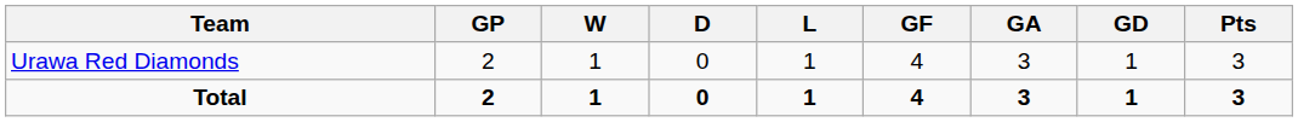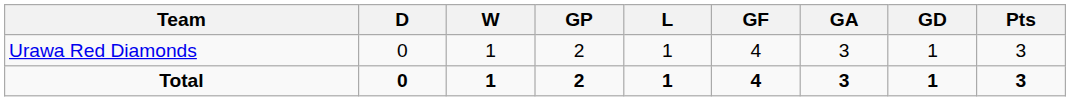 <table width=70% class="wikitable" style="text-align:center">
 <tr>
 <th width=20%>Team</th>
+<th width=5%>D</th>
+<th width=5%>W</th>
 <th width=5%>GP</th>
-<th width=5%>W</th>
-<th width=5%>D</th>
 <th width=5%>L</th>
 <th width=5%>GF</th>
 <th width=5%>GA</th>
 <th width=5%>GD</th>
 <th width=5%>Pts</th>
 </tr>
 <tr>
 <td align=left> <a href='#'>Urawa Red Diamonds</a></td>
+<td>0</td>
+<td>1</td>
 <td>2</td>
-<td>1</td>
-<td>0</td>
 <td>1</td>
 <td>4</td>
 <td>3</td>
 <td>1</td>
 <td>3</td>
 </tr>
 <tr style="font-weight:bold">
 <td>Total</td>
+<td>0</td>
+<td>1</td>
 <td>2</td>
-<td>1</td>
-<td>0</td>
 <td>1</td>
 <td>4</td>
 <td>3</td>
 <td>1</td>
 <td>3</td>
 </tr>
 </table>
